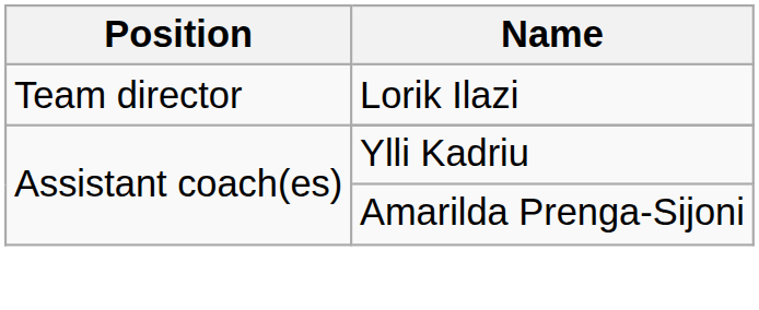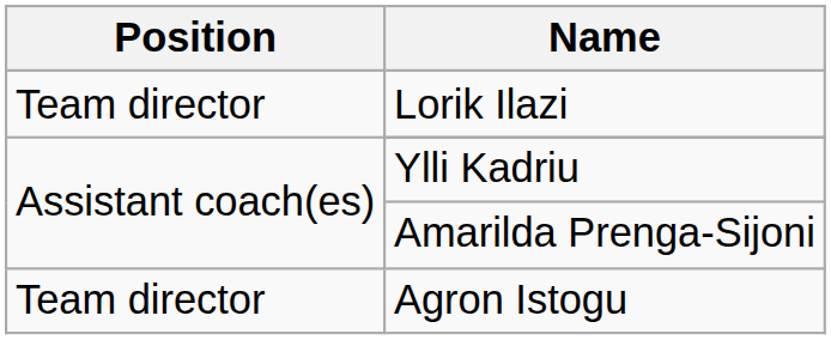 <table class="wikitable">
 <tr>
 <th>Position</th>
 <th>Name</th>
 </tr>
 <tr>
 <td>Team director</td>
 <td> Lorik Ilazi</td>
 </tr>
 <tr>
 <td rowspan="3">Assistant coach(es)</td>
 </tr>
 <tr>
 <td> Ylli Kadriu</td>
 </tr>
 <tr>
 <td> Amarilda Prenga-Sijoni</td>
 </tr>
+<tr>
+<td>Team director</td>
+<td> Agron Istogu</td>
+</tr>
 </table>
